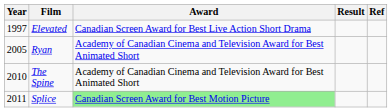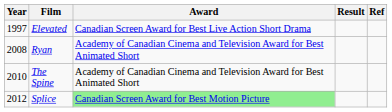 <table class="wikitable">
 <tr>
 <th>Year</th>
 <th>Film</th>
 <th>Award</th>
 <th>Result</th>
 <th>Ref</th>
 </tr>
 <tr>
 <td>1997</td>
 <td><em><a href='#'>Elevated</a></em></td>
 <td><a href='#'>Canadian Screen Award for Best Live Action Short Drama</a></td>
 <td></td>
 <td></td>
 </tr>
 <tr>
-<td>2005</td>
+<td>2008</td>
 <td><em><a href='#'>Ryan</a></em></td>
 <td><a href='#'>Academy of Canadian Cinema and Television Award for Best Animated Short</a></td>
 <td></td>
 <td></td>
 </tr>
 <tr>
 <td>2010</td>
 <td><em><a href='#'>The Spine</a></em></td>
 <td>Academy of Canadian Cinema and Television Award for Best Animated Short</td>
 <td></td>
 <td></td>
 </tr>
 <tr>
-<td>2011</td>
+<td>2012</td>
 <td><em><a href='#'>Splice</a></em></td>
 <td style="background: lightgreen;"><a href='#'>Canadian Screen Award for Best Motion Picture</a></td>
 <td></td>
 <td></td>
 </tr>
 </table>
